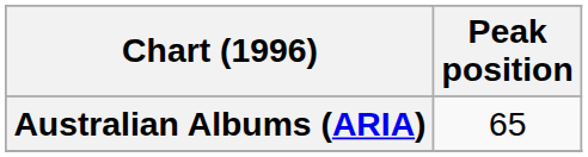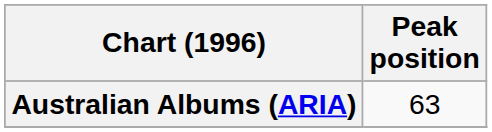 <table class="wikitable sortable plainrowheaders" style="text-align:center">
 <tr>
 <th scope="col">Chart (1996)</th>
 <th scope="col">Peak<br>position</th>
 </tr>
 <tr>
 <th scope="row">Australian Albums (<a href='#'>ARIA</a>)</th>
-<td>65</td>
+<td>63</td>
 </tr>
 <tr>
 </tr>
 <tr>
 </tr>
 <tr>
 </tr>
 </table>
